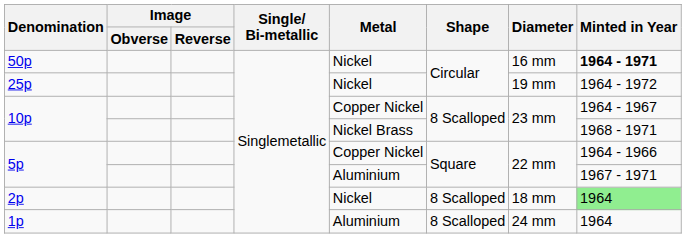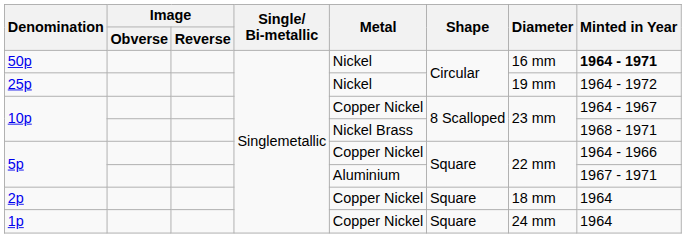 <table class="wikitable">
 <tr>
 <th rowspan="2">Denomination</th>
 <th colspan="2">Image</th>
 <th rowspan="2">Single/<br>Bi-metallic</th>
 <th rowspan="2">Metal</th>
 <th rowspan="2">Shape</th>
 <th rowspan="2">Diameter</th>
 <th rowspan="2">Minted in Year</th>
 </tr>
 <tr>
 <th>Obverse</th>
 <th>Reverse</th>
 </tr>
 <tr>
 <td><a href='#'>50p</a></td>
 <td></td>
 <td></td>
 <td rowspan="8">Singlemetallic</td>
 <td>Nickel</td>
 <td rowspan="2">Circular</td>
 <td>16 mm</td>
 <td><strong>1964 - 1971</strong></td>
 </tr>
 <tr>
 <td><a href='#'>25p</a></td>
 <td></td>
 <td></td>
 <td>Nickel</td>
 <td>19 mm</td>
 <td>1964 - 1972</td>
 </tr>
 <tr>
 <td rowspan="2"><a href='#'>10p</a></td>
 <td></td>
 <td></td>
 <td>Copper Nickel</td>
 <td rowspan="2">8 Scalloped</td>
 <td rowspan="2">23 mm</td>
 <td>1964 - 1967</td>
 </tr>
 <tr>
 <td></td>
 <td></td>
 <td>Nickel Brass</td>
 <td>1968 - 1971</td>
 </tr>
 <tr>
 <td rowspan="2"><a href='#'>5p</a></td>
 <td></td>
 <td></td>
 <td>Copper Nickel</td>
 <td rowspan="2">Square</td>
 <td rowspan="2">22 mm</td>
 <td>1964 - 1966</td>
 </tr>
 <tr>
 <td></td>
 <td></td>
 <td>Aluminium</td>
 <td>1967 - 1971</td>
 </tr>
 <tr>
 <td><a href='#'>2p</a></td>
 <td></td>
 <td></td>
-<td>Nickel</td>
-<td>8 Scalloped</td>
+<td>Copper Nickel</td>
+<td>Square</td>
 <td>18 mm</td>
-<td style="background: lightgreen;">1964</td>
+<td>1964</td>
 </tr>
 <tr>
 <td><a href='#'>1p</a></td>
 <td></td>
 <td></td>
-<td>Aluminium</td>
-<td>8 Scalloped</td>
+<td>Copper Nickel</td>
+<td>Square</td>
 <td>24 mm</td>
 <td>1964</td>
 </tr>
 </table>
